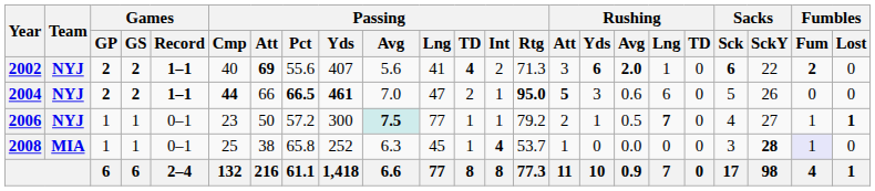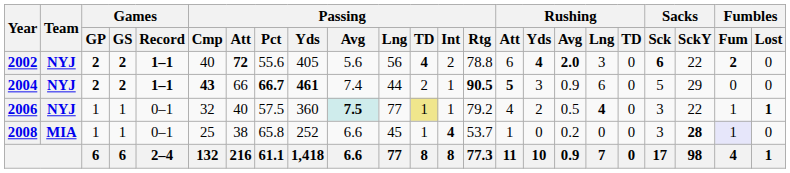 <table class=wikitable style="text-align:center;">
 <tr>
 <th rowspan="2">Year</th>
 <th rowspan="2">Team</th>
 <th colspan="3">Games</th>
 <th colspan="9">Passing</th>
 <th colspan="5">Rushing</th>
 <th colspan="2">Sacks</th>
 <th colspan="2">Fumbles</th>
 </tr>
 <tr>
 <th>GP</th>
 <th>GS</th>
 <th>Record</th>
 <th>Cmp</th>
 <th>Att</th>
 <th>Pct</th>
 <th>Yds</th>
 <th>Avg</th>
 <th>Lng</th>
 <th>TD</th>
 <th>Int</th>
 <th>Rtg</th>
 <th>Att</th>
 <th>Yds</th>
 <th>Avg</th>
 <th>Lng</th>
 <th>TD</th>
 <th>Sck</th>
 <th>SckY</th>
 <th>Fum</th>
 <th>Lost</th>
 </tr>
 <tr>
 <th><a href='#'>2002</a></th>
 <th><a href='#'>NYJ</a></th>
 <td><strong>2</strong></td>
 <td><strong>2</strong></td>
 <td><strong>1–1</strong></td>
 <td>40</td>
-<td><strong>69</strong></td>
+<td><strong>72</strong></td>
 <td>55.6</td>
-<td>407</td>
+<td>405</td>
 <td>5.6</td>
-<td>41</td>
+<td>56</td>
 <td><strong>4</strong></td>
 <td>2</td>
-<td>71.3</td>
+<td>78.8</td>
+<td>6</td>
+<td><strong>4</strong></td>
+<td><strong>2.0</strong></td>
 <td>3</td>
-<td><strong>6</strong></td>
-<td><strong>2.0</strong></td>
-<td>1</td>
 <td>0</td>
 <td><strong>6</strong></td>
 <td>22</td>
 <td><strong>2</strong></td>
 <td>0</td>
 </tr>
 <tr>
 <th><a href='#'>2004</a></th>
 <th><a href='#'>NYJ</a></th>
 <td><strong>2</strong></td>
 <td><strong>2</strong></td>
 <td><strong>1–1</strong></td>
-<td><strong>44</strong></td>
+<td><strong>43</strong></td>
 <td>66</td>
-<td><strong>66.5</strong></td>
+<td><strong>66.7</strong></td>
 <td><strong>461</strong></td>
-<td>7.0</td>
-<td>47</td>
+<td>7.4</td>
+<td>44</td>
 <td>2</td>
 <td>1</td>
-<td><strong>95.0</strong></td>
+<td><strong>90.5</strong></td>
 <td><strong>5</strong></td>
 <td>3</td>
-<td>0.6</td>
+<td>0.9</td>
 <td>6</td>
 <td>0</td>
 <td>5</td>
-<td>26</td>
+<td>29</td>
 <td>0</td>
 <td>0</td>
 </tr>
 <tr>
 <th><a href='#'>2006</a></th>
 <th><a href='#'>NYJ</a></th>
 <td>1</td>
 <td>1</td>
 <td>0–1</td>
-<td>23</td>
-<td>50</td>
-<td>57.2</td>
-<td>300</td>
+<td>32</td>
+<td>40</td>
+<td>57.5</td>
+<td>360</td>
 <td style="background:#cfecec; width:3em;"><strong>7.5</strong></td>
 <td>77</td>
-<td>1</td>
+<td style="background: khaki;">1</td>
 <td>1</td>
 <td>79.2</td>
+<td>4</td>
 <td>2</td>
-<td>1</td>
 <td>0.5</td>
-<td><strong>7</strong></td>
+<td><strong>4</strong></td>
 <td>0</td>
-<td>4</td>
-<td>27</td>
+<td>3</td>
+<td>22</td>
 <td>1</td>
 <td><strong>1</strong></td>
 </tr>
 <tr>
 <th><a href='#'>2008</a></th>
 <th><a href='#'>MIA</a></th>
 <td>1</td>
 <td>1</td>
 <td>0–1</td>
 <td>25</td>
 <td>38</td>
 <td>65.8</td>
 <td>252</td>
-<td>6.3</td>
+<td>6.6</td>
 <td>45</td>
 <td>1</td>
 <td><strong>4</strong></td>
 <td>53.7</td>
 <td>1</td>
 <td>0</td>
-<td>0.0</td>
+<td>0.2</td>
 <td>0</td>
 <td>0</td>
 <td>3</td>
 <td><strong>28</strong></td>
 <td style="background: lavender;">1</td>
 <td>0</td>
 </tr>
 <tr>
 <th colspan="2"></th>
 <th>6</th>
 <th>6</th>
 <th>2–4</th>
 <th>132</th>
 <th>216</th>
 <th>61.1</th>
 <th>1,418</th>
 <th>6.6</th>
 <th>77</th>
 <th>8</th>
 <th>8</th>
 <th>77.3</th>
 <th>11</th>
 <th>10</th>
 <th>0.9</th>
 <th>7</th>
 <th>0</th>
 <th>17</th>
 <th>98</th>
 <th>4</th>
 <th>1</th>
 </tr>
 </table>
